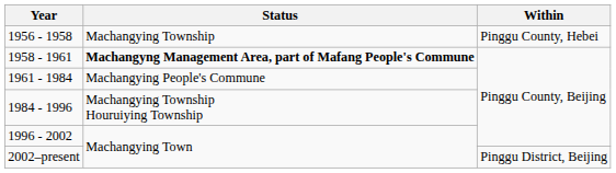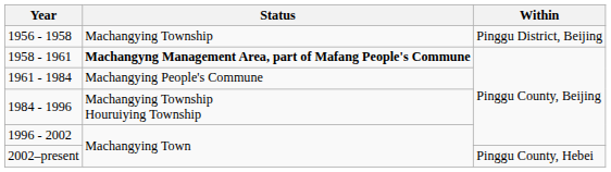 <table class="wikitable">
 <tr>
 <th>Year</th>
 <th>Status</th>
 <th>Within</th>
 </tr>
 <tr>
 <td>1956 - 1958</td>
 <td>Machangying Township</td>
-<td>Pinggu County, Hebei</td>
+<td>Pinggu District, Beijing</td>
 </tr>
 <tr>
 <td>1958 - 1961</td>
 <td><strong>Machangyng Management Area, part of Mafang People's Commune</strong></td>
 <td rowspan="4">Pinggu County, Beijing</td>
 </tr>
 <tr>
 <td>1961 - 1984</td>
 <td>Machangying People's Commune</td>
 </tr>
 <tr>
 <td>1984 - 1996</td>
 <td>Machangying Township<br>Houruiying Township</td>
 </tr>
 <tr>
 <td>1996 - 2002</td>
 <td rowspan="2">Machangying Town</td>
 </tr>
 <tr>
 <td>2002–present</td>
-<td>Pinggu District, Beijing</td>
+<td>Pinggu County, Hebei</td>
 </tr>
 </table>
